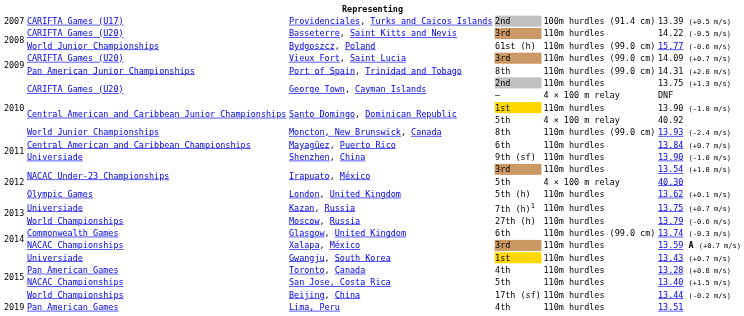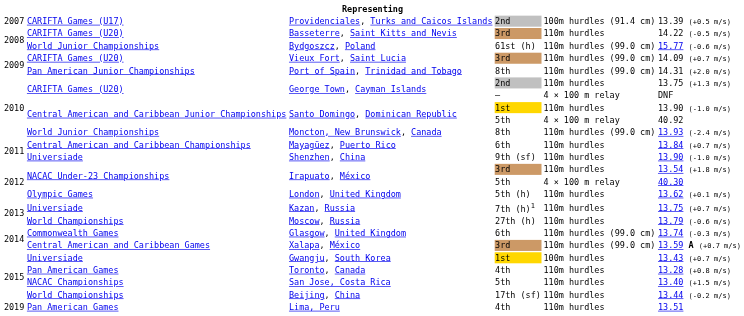 <table>
 <tr>
 <th colspan="6">Representing </th>
 </tr>
 <tr>
 <td>2007</td>
 <td><a href='#'>CARIFTA Games (U17)</a></td>
 <td><a href='#'>Providenciales</a>, <a href='#'>Turks and Caicos Islands</a></td>
 <td bgcolor=silver>2nd</td>
 <td>100m hurdles (91.4 cm)</td>
 <td>13.39 <small>(+0.5 m/s)</small></td>
 </tr>
 <tr>
 <td rowspan=2>2008</td>
 <td><a href='#'>CARIFTA Games (U20)</a></td>
 <td><a href='#'>Basseterre</a>, <a href='#'>Saint Kitts and Nevis</a></td>
 <td bgcolor="cc9966">3rd</td>
 <td>110m hurdles</td>
 <td>14.22 <small>(-0.5 m/s)</small></td>
 </tr>
 <tr>
 <td><a href='#'>World Junior Championships</a></td>
 <td><a href='#'>Bydgoszcz</a>, <a href='#'>Poland</a></td>
 <td>61st (h)</td>
 <td>110m hurdles (99.0 cm)</td>
 <td><a href='#'>15.77</a> <small>(-0.6 m/s)</small></td>
 </tr>
 <tr>
 <td rowspan=2>2009</td>
 <td><a href='#'>CARIFTA Games (U20)</a></td>
 <td><a href='#'>Vieux Fort</a>, <a href='#'>Saint Lucia</a></td>
 <td bgcolor="cc9966">3rd</td>
 <td>110m hurdles (99.0 cm)</td>
 <td>14.09 <small>(+0.7 m/s)</small></td>
 </tr>
 <tr>
 <td><a href='#'>Pan American Junior Championships</a></td>
 <td><a href='#'>Port of Spain</a>, <a href='#'>Trinidad and Tobago</a></td>
 <td>8th</td>
 <td>110m hurdles (99.0 cm)</td>
 <td>14.31 <small>(+2.0 m/s)</small></td>
 </tr>
 <tr>
 <td rowspan=5>2010</td>
 <td rowspan=2><a href='#'>CARIFTA Games (U20)</a></td>
 <td rowspan=2><a href='#'>George Town</a>, <a href='#'>Cayman Islands</a></td>
 <td bgcolor=silver>2nd</td>
 <td>110m hurdles</td>
 <td>13.75 <small>(+1.3 m/s)</small></td>
 </tr>
 <tr>
 <td>—</td>
 <td>4 × 100 m relay</td>
 <td>DNF</td>
 </tr>
 <tr>
 <td rowspan=2><a href='#'>Central American and Caribbean Junior Championships</a></td>
 <td rowspan=2><a href='#'>Santo Domingo</a>, <a href='#'>Dominican Republic</a></td>
 <td bgcolor=gold>1st</td>
 <td>110m hurdles</td>
 <td>13.90 <small>(-1.0 m/s)</small></td>
 </tr>
 <tr>
 <td>5th</td>
 <td>4 × 100 m relay</td>
 <td>40.92</td>
 </tr>
 <tr>
 <td><a href='#'>World Junior Championships</a></td>
 <td><a href='#'>Moncton, New Brunswick</a>, <a href='#'>Canada</a></td>
 <td>8th</td>
 <td>110m hurdles (99.0 cm)</td>
 <td><a href='#'>13.93</a> <small>(-2.4 m/s)</small></td>
 </tr>
 <tr>
 <td rowspan=2>2011</td>
 <td><a href='#'>Central American and Caribbean Championships</a></td>
 <td><a href='#'>Mayagüez</a>, <a href='#'>Puerto Rico</a></td>
 <td>6th</td>
 <td>110m hurdles</td>
 <td><a href='#'>13.84</a> <small>(+0.7 m/s)</small></td>
 </tr>
 <tr>
 <td><a href='#'>Universiade</a></td>
 <td><a href='#'>Shenzhen</a>, <a href='#'>China</a></td>
 <td>9th (sf)</td>
 <td>110m hurdles</td>
 <td><a href='#'>13.90</a> <small>(-1.0 m/s)</small></td>
 </tr>
 <tr>
 <td rowspan=3>2012</td>
 <td rowspan=2><a href='#'>NACAC Under-23 Championships</a></td>
 <td rowspan=2><a href='#'>Irapuato</a>, <a href='#'>México</a></td>
 <td bgcolor="cc9966">3rd</td>
 <td>110m hurdles</td>
 <td><a href='#'>13.54</a> <small>(+1.8 m/s)</small></td>
 </tr>
 <tr>
 <td>5th</td>
 <td>4 × 100 m relay</td>
 <td><a href='#'>40.30</a></td>
 </tr>
 <tr>
 <td><a href='#'>Olympic Games</a></td>
 <td><a href='#'>London</a>, <a href='#'>United Kingdom</a></td>
 <td>5th (h)</td>
 <td>110m hurdles</td>
 <td><a href='#'>13.62</a> <small>(+0.1 m/s)</small></td>
 </tr>
 <tr>
 <td rowspan=2>2013</td>
 <td><a href='#'>Universiade</a></td>
 <td><a href='#'>Kazan</a>, <a href='#'>Russia</a></td>
 <td>7th (h)<sup>1</sup></td>
 <td>110m hurdles</td>
 <td><a href='#'>13.75</a> <small>(+0.7 m/s)</small></td>
 </tr>
 <tr>
 <td><a href='#'>World Championships</a></td>
 <td><a href='#'>Moscow</a>, <a href='#'>Russia</a></td>
 <td>27th (h)</td>
 <td>110m hurdles</td>
 <td><a href='#'>13.79</a> <small>(-0.6 m/s)</small></td>
 </tr>
 <tr>
 <td rowspan=2>2014</td>
 <td><a href='#'>Commonwealth Games</a></td>
 <td><a href='#'>Glasgow</a>, <a href='#'>United Kingdom</a></td>
 <td>6th</td>
 <td>110m hurdles (99.0 cm)</td>
 <td><a href='#'>13.74</a> <small>(-0.3 m/s)</small></td>
 </tr>
 <tr>
-<td><a href='#'>NACAC Championships</a></td>
+<td><a href='#'>Central American and Caribbean Games</a></td>
 <td><a href='#'>Xalapa</a>, <a href='#'>México</a></td>
 <td bgcolor="cc9966">3rd</td>
-<td>110m hurdles</td>
+<td>110m hurdles (99.0 cm)</td>
 <td><a href='#'>13.59</a>  <strong>A</strong> <small>(+0.7 m/s)</small></td>
 </tr>
 <tr>
 <td rowspan=4>2015</td>
 <td><a href='#'>Universiade</a></td>
 <td><a href='#'>Gwangju</a>, <a href='#'>South Korea</a></td>
 <td bgcolor=gold>1st</td>
-<td>110m hurdles</td>
+<td>100m hurdles</td>
 <td><a href='#'>13.43</a> <small>(+0.7 m/s)</small></td>
 </tr>
 <tr>
 <td><a href='#'>Pan American Games</a></td>
 <td><a href='#'>Toronto</a>, <a href='#'>Canada</a></td>
 <td>4th</td>
 <td>110m hurdles</td>
 <td><a href='#'>13.28</a> <small>(+0.8 m/s)</small></td>
 </tr>
 <tr>
 <td><a href='#'>NACAC Championships</a></td>
 <td><a href='#'>San Jose, Costa Rica</a></td>
 <td>5th</td>
 <td>110m hurdles</td>
 <td><a href='#'>13.40</a> <small>(+1.5 m/s)</small></td>
 </tr>
 <tr>
 <td><a href='#'>World Championships</a></td>
 <td><a href='#'>Beijing</a>, <a href='#'>China</a></td>
 <td>17th (sf)</td>
 <td>110m hurdles</td>
 <td><a href='#'>13.44</a> <small> (-0.2 m/s)</small></td>
 </tr>
 <tr>
 <td>2019</td>
 <td><a href='#'>Pan American Games</a></td>
 <td><a href='#'>Lima, Peru</a></td>
 <td>4th</td>
 <td>110m hurdles</td>
 <td><a href='#'>13.51</a></td>
 </tr>
 </table>
